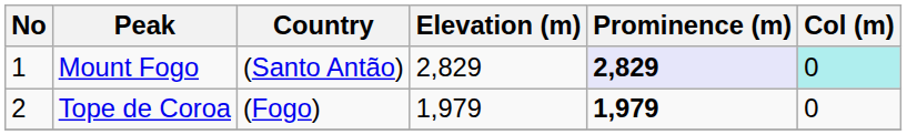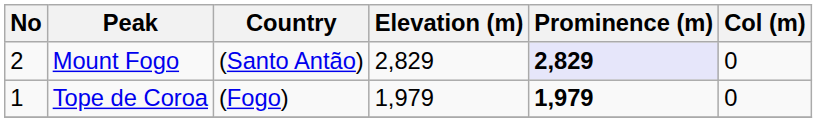 <table class="wikitable sortable">
 <tr>
 <th>No</th>
 <th>Peak</th>
 <th>Country</th>
 <th>Elevation (m)</th>
 <th>Prominence (m)</th>
 <th>Col (m)</th>
 </tr>
 <tr>
-<td>1</td>
+<td>2</td>
 <td><a href='#'>Mount Fogo</a></td>
 <td> (<a href='#'>Santo Antão</a>)</td>
 <td>2,829</td>
 <td style="background: lavender;"><strong>2,829</strong></td>
-<td style="background: paleturquoise;">0</td>
+<td>0</td>
 </tr>
 <tr>
-<td>2</td>
+<td>1</td>
 <td><a href='#'>Tope de Coroa</a></td>
 <td> (<a href='#'>Fogo</a>)</td>
 <td>1,979</td>
 <td><strong>1,979</strong></td>
 <td>0</td>
 </tr>
 <tr>
 </tr>
 </table>
